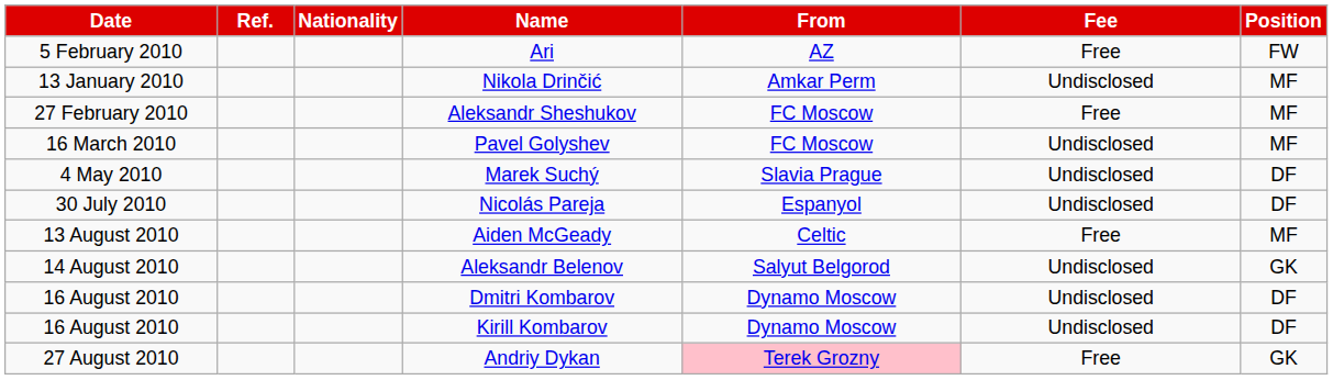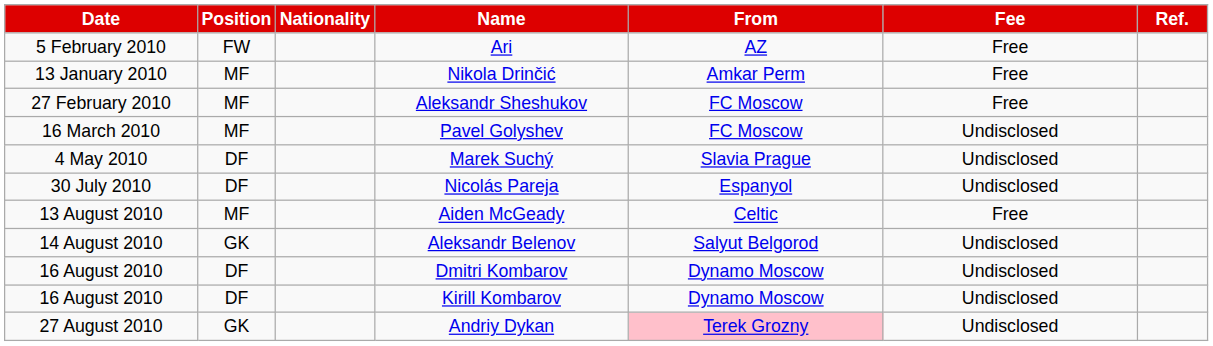 <table class="wikitable"  style="text-align:center; font-size:90%; ">
 <tr>
 <th style="background:#DD0000; color:white; width:150px;">Date</th>
-<th style="background:#DD0000; color:white; width:50px;">Ref.</th>
+<th style="background:#DD0000; color:white; width:50px;">Position</th>
 <th style="background:#DD0000; color:white; width:50px;">Nationality</th>
 <th style="background:#DD0000; color:white; width:200px;">Name</th>
 <th style="background:#DD0000; color:white; width:200px;">From</th>
 <th style="background:#DD0000; color:white; width:200px;">Fee</th>
-<th style="background:#DD0000; color:white; width:50px;">Position</th>
+<th style="background:#DD0000; color:white; width:50px;">Ref.</th>
 </tr>
 <tr>
 <td>5 February 2010</td>
-<td></td>
+<td>FW</td>
 <td></td>
 <td><a href='#'>Ari</a></td>
 <td><a href='#'>AZ</a></td>
 <td>Free</td>
-<td>FW</td>
+<td></td>
 </tr>
 <tr>
 <td>13 January 2010</td>
-<td></td>
+<td>MF</td>
 <td></td>
 <td><a href='#'>Nikola Drinčić</a></td>
 <td><a href='#'>Amkar Perm</a></td>
-<td>Undisclosed</td>
-<td>MF</td>
+<td>Free</td>
+<td></td>
 </tr>
 <tr>
 <td>27 February 2010</td>
-<td></td>
+<td>MF</td>
 <td></td>
 <td><a href='#'>Aleksandr Sheshukov</a></td>
 <td><a href='#'>FC Moscow</a></td>
 <td>Free</td>
-<td>MF</td>
+<td></td>
 </tr>
 <tr>
 <td>16 March 2010</td>
-<td></td>
+<td>MF</td>
 <td></td>
 <td><a href='#'>Pavel Golyshev</a></td>
 <td><a href='#'>FC Moscow</a></td>
 <td>Undisclosed</td>
-<td>MF</td>
+<td></td>
 </tr>
 <tr>
 <td>4 May 2010</td>
-<td></td>
+<td>DF</td>
 <td></td>
 <td><a href='#'>Marek Suchý</a></td>
 <td><a href='#'>Slavia Prague</a></td>
 <td>Undisclosed</td>
-<td>DF</td>
+<td></td>
 </tr>
 <tr>
 <td>30 July 2010</td>
-<td></td>
+<td>DF</td>
 <td></td>
 <td><a href='#'>Nicolás Pareja</a></td>
 <td><a href='#'>Espanyol</a></td>
 <td>Undisclosed</td>
-<td>DF</td>
+<td></td>
 </tr>
 <tr>
 <td>13 August 2010</td>
-<td></td>
+<td>MF</td>
 <td></td>
 <td><a href='#'>Aiden McGeady</a></td>
 <td><a href='#'>Celtic</a></td>
 <td>Free</td>
-<td>MF</td>
+<td></td>
 </tr>
 <tr>
 <td>14 August 2010</td>
-<td></td>
+<td>GK</td>
 <td></td>
 <td><a href='#'>Aleksandr Belenov</a></td>
 <td><a href='#'>Salyut Belgorod</a></td>
 <td>Undisclosed</td>
-<td>GK</td>
+<td></td>
 </tr>
 <tr>
 <td>16 August 2010</td>
-<td></td>
+<td>DF</td>
 <td></td>
 <td><a href='#'>Dmitri Kombarov</a></td>
 <td><a href='#'>Dynamo Moscow</a></td>
 <td>Undisclosed</td>
-<td>DF</td>
+<td></td>
 </tr>
 <tr>
 <td>16 August 2010</td>
-<td></td>
+<td>DF</td>
 <td></td>
 <td><a href='#'>Kirill Kombarov</a></td>
 <td><a href='#'>Dynamo Moscow</a></td>
 <td>Undisclosed</td>
-<td>DF</td>
+<td></td>
 </tr>
 <tr>
 <td>27 August 2010</td>
-<td></td>
+<td>GK</td>
 <td></td>
 <td><a href='#'>Andriy Dykan</a></td>
 <td style="background: pink;"><a href='#'>Terek Grozny</a></td>
-<td>Free</td>
-<td>GK</td>
+<td>Undisclosed</td>
+<td></td>
 </tr>
 </table>
